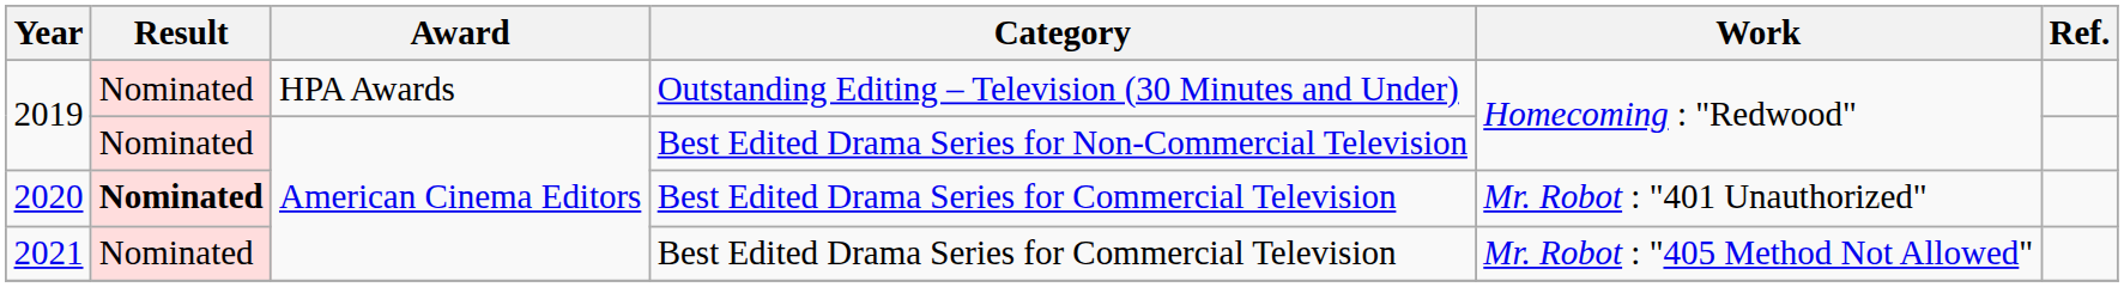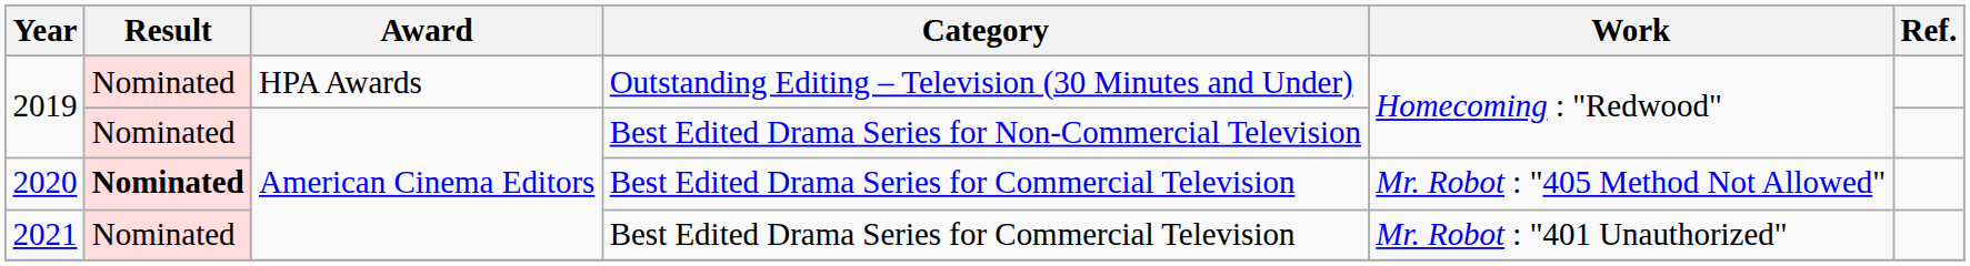 <table class="wikitable">
 <tr>
 <th>Year</th>
 <th>Result</th>
 <th>Award</th>
 <th>Category</th>
 <th>Work</th>
 <th>Ref.</th>
 </tr>
 <tr>
 <td rowspan="2">2019</td>
 <td style="background: #ffdddd">Nominated</td>
 <td>HPA Awards</td>
 <td><a href='#'>Outstanding Editing – Television (30 Minutes and Under)</a></td>
 <td rowspan="2"><em><a href='#'>Homecoming</a></em> : "Redwood"</td>
 <td></td>
 </tr>
 <tr>
 <td style="background: #ffdddd">Nominated</td>
 <td rowspan="3"><a href='#'>American Cinema Editors</a></td>
 <td><a href='#'>Best Edited Drama Series for Non-Commercial Television</a></td>
 <td></td>
 </tr>
 <tr>
 <td><a href='#'>2020</a></td>
 <td style="background: #ffdddd"><strong>Nominated</strong></td>
 <td><a href='#'>Best Edited Drama Series for Commercial Television</a></td>
-<td><em><a href='#'>Mr. Robot</a></em> : "401 Unauthorized"</td>
+<td><em><a href='#'>Mr. Robot</a></em> : "<a href='#'>405 Method Not Allowed</a>"</td>
 <td></td>
 </tr>
 <tr>
 <td><a href='#'>2021</a></td>
 <td style="background: #ffdddd">Nominated</td>
 <td>Best Edited Drama Series for Commercial Television</td>
-<td><em><a href='#'>Mr. Robot</a></em> : "<a href='#'>405 Method Not Allowed</a>"</td>
+<td><em><a href='#'>Mr. Robot</a></em> : "401 Unauthorized"</td>
 <td></td>
 </tr>
 <tr>
 </tr>
 </table>
